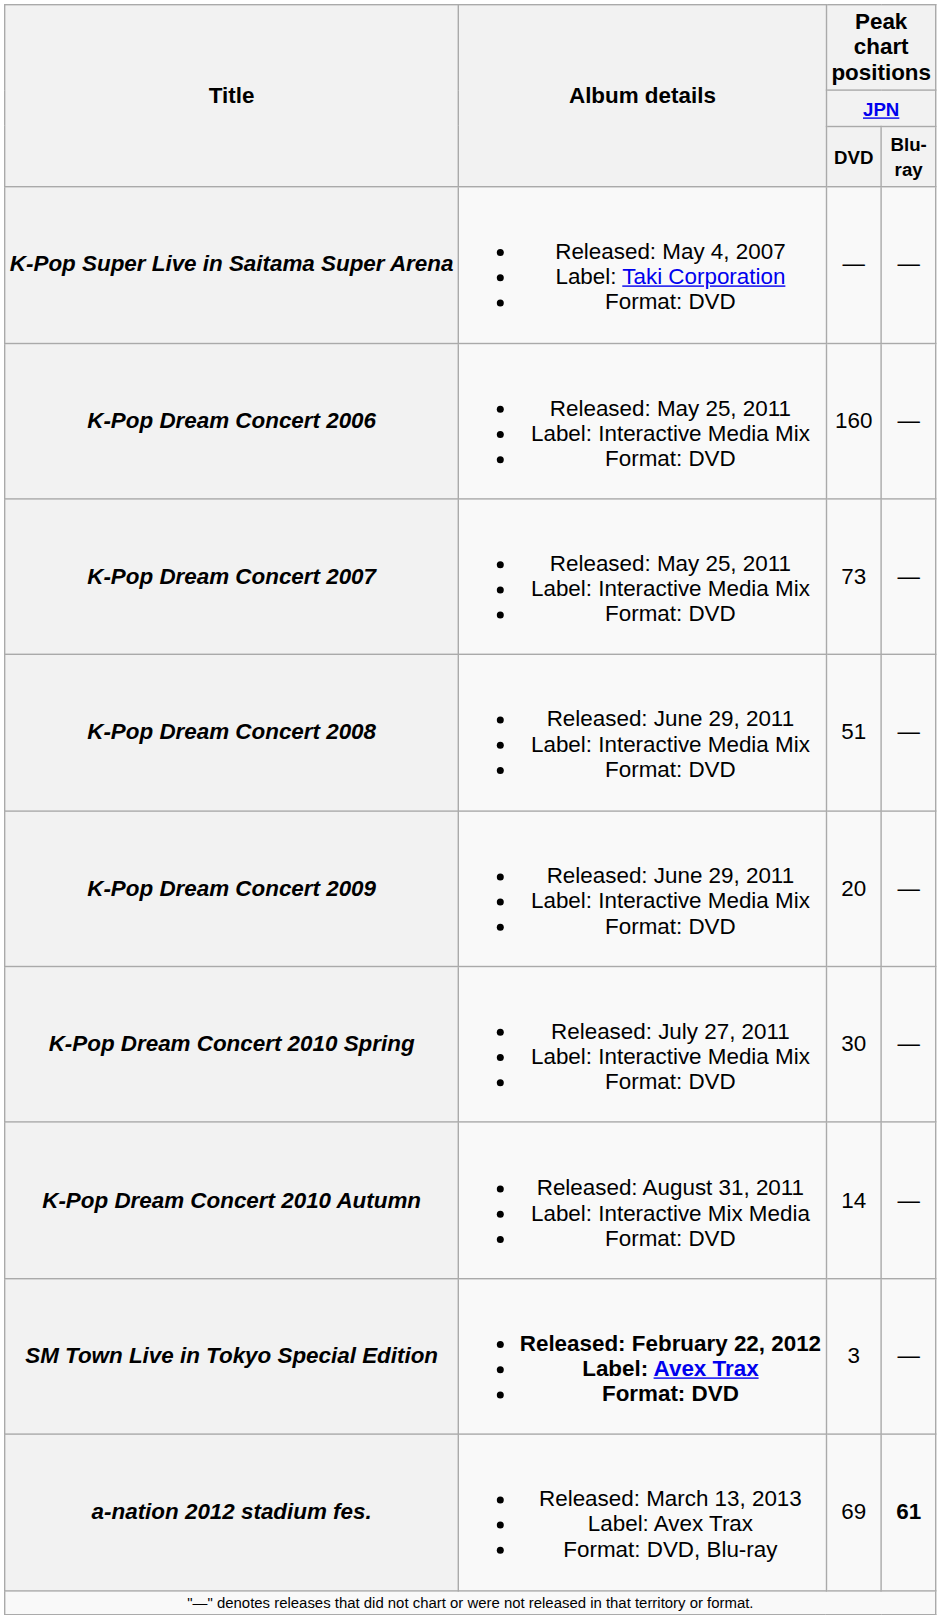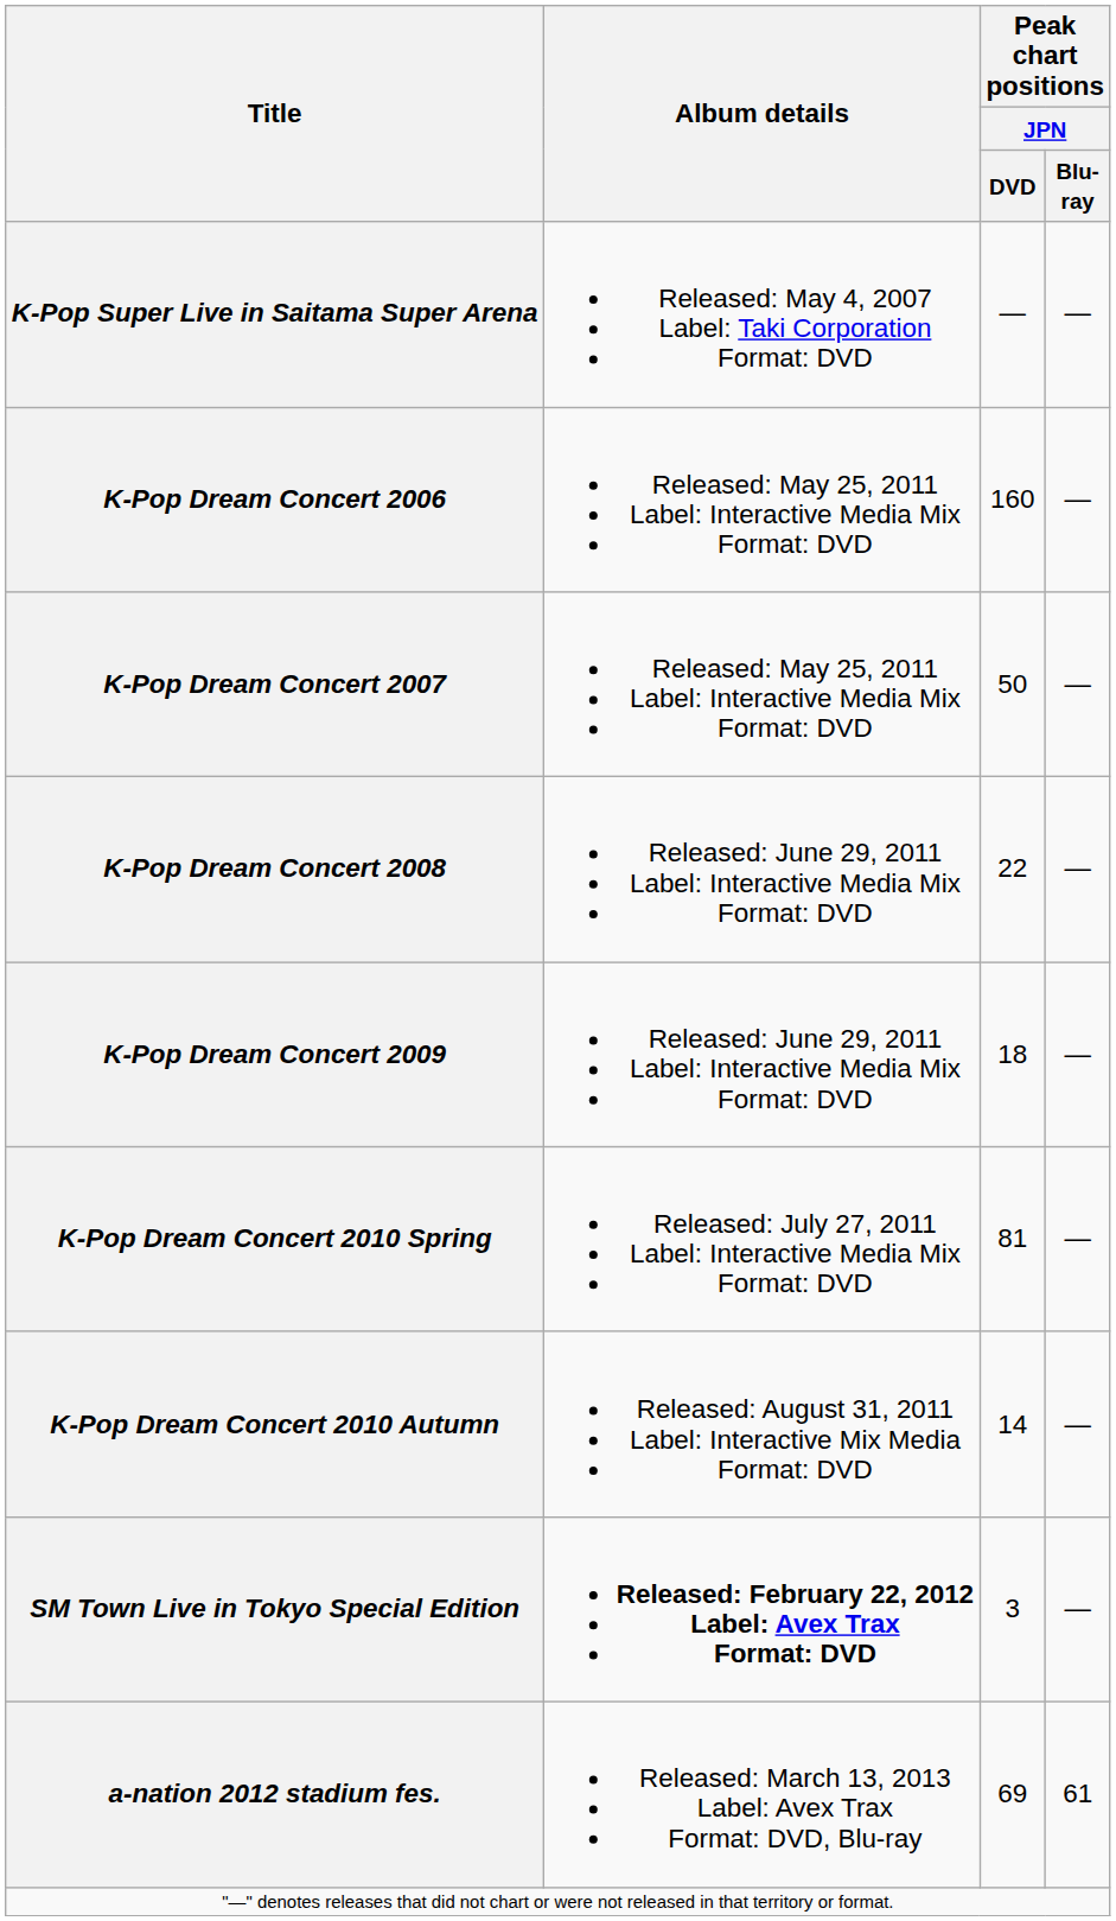 <table class="wikitable plainrowheaders" style="text-align:center;">
 <tr>
 <th scope="col" rowspan="3">Title</th>
 <th scope="col" rowspan="3">Album details</th>
 <th scope="col" colspan="2">Peak chart positions</th>
 </tr>
 <tr>
 <th width="60" colspan="2"><small><a href='#'>JPN</a></small></th>
 </tr>
 <tr>
 <th width="30"><small>DVD</small></th>
 <th width="30"><small>Blu-ray</small></th>
 </tr>
 <tr>
 <th scope="row"><em>K-Pop Super Live in Saitama Super Arena</em></th>
 <td><br><ul><li>Released: May 4, 2007</li><li>Label: <a href='#'>Taki Corporation</a></li><li>Format: DVD</li></ul></td>
 <td>—</td>
 <td>—</td>
 </tr>
 <tr>
 <th scope="row"><em>K-Pop Dream Concert 2006</em></th>
 <td><br><ul><li>Released: May 25, 2011</li><li>Label: Interactive Media Mix</li><li>Format: DVD</li></ul></td>
 <td>160</td>
 <td>—</td>
 </tr>
 <tr>
 <th scope="row"><em>K-Pop Dream Concert 2007</em></th>
 <td><br><ul><li>Released: May 25, 2011</li><li>Label: Interactive Media Mix</li><li>Format: DVD</li></ul></td>
-<td>73</td>
+<td>50</td>
 <td>—</td>
 </tr>
 <tr>
 <th scope="row"><em>K-Pop Dream Concert 2008</em></th>
 <td><br><ul><li>Released: June 29, 2011</li><li>Label: Interactive Media Mix</li><li>Format: DVD</li></ul></td>
-<td>51</td>
+<td>22</td>
 <td>—</td>
 </tr>
 <tr>
 <th scope="row"><em>K-Pop Dream Concert 2009</em></th>
 <td><br><ul><li>Released: June 29, 2011</li><li>Label: Interactive Media Mix</li><li>Format: DVD</li></ul></td>
-<td>20</td>
+<td>18</td>
 <td>—</td>
 </tr>
 <tr>
 <th scope="row"><em>K-Pop Dream Concert 2010 Spring</em></th>
 <td><br><ul><li>Released: July 27, 2011</li><li>Label: Interactive Media Mix</li><li>Format: DVD</li></ul></td>
-<td>30</td>
+<td>81</td>
 <td>—</td>
 </tr>
 <tr>
 <th scope="row"><em>K-Pop Dream Concert 2010 Autumn</em></th>
 <td><br><ul><li>Released: August 31, 2011</li><li>Label: Interactive Mix Media</li><li>Format: DVD</li></ul></td>
 <td>14</td>
 <td>—</td>
 </tr>
 <tr>
 <th scope="row"><em>SM Town Live in Tokyo Special Edition</em></th>
 <td><strong><br><ul><li>Released: February 22, 2012</li><li>Label: <a href='#'>Avex Trax</a></li><li>Format: DVD</li></ul></strong></td>
 <td>3</td>
 <td>—</td>
 </tr>
 <tr>
 <th scope="row"><em>a-nation 2012 stadium fes.</em></th>
 <td><br><ul><li>Released: March 13, 2013</li><li>Label: Avex Trax</li><li>Format: DVD, Blu-ray</li></ul></td>
 <td>69</td>
-<td><strong>61</strong></td>
+<td>61</td>
 </tr>
 <tr>
 <td colspan="6" style="text-align:center; font-size:8pt;">"—" denotes releases that did not chart or were not released in that territory or format.</td>
 </tr>
 </table>
